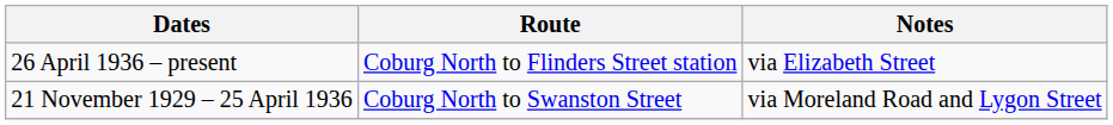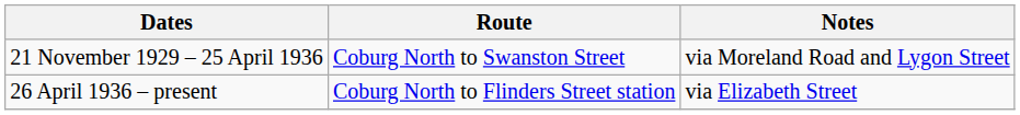 <table class="wikitable sortable">
 <tr>
 <th>Dates</th>
 <th>Route</th>
 <th>Notes</th>
 </tr>
 <tr>
+<td>21 November 1929 – 25 April 1936</td>
+<td><a href='#'>Coburg North</a> to <a href='#'>Swanston Street</a></td>
+<td>via Moreland Road and <a href='#'>Lygon Street</a></td>
+</tr>
+<tr>
 <td>26 April 1936 – present</td>
 <td><a href='#'>Coburg North</a> to <a href='#'>Flinders Street station</a></td>
 <td>via <a href='#'>Elizabeth Street</a></td>
 </tr>
 <tr>
-<td>21 November 1929 – 25 April 1936</td>
-<td><a href='#'>Coburg North</a> to <a href='#'>Swanston Street</a></td>
-<td>via Moreland Road and <a href='#'>Lygon Street</a></td>
-</tr>
-<tr>
 </tr>
 </table>
